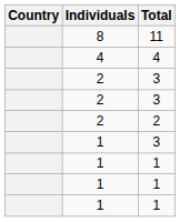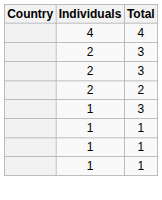 <table class="sortable wikitable plainrowheaders">
 <tr>
 <th scope="col">Country</th>
 <th scope="col">Individuals</th>
 <th scope="col">Total</th>
-</tr>
-<tr>
-<th scope="row"></th>
-<td align=center>8</td>
-<td align=center>11</td>
 </tr>
 <tr>
 <th scope="row"></th>
 <td align=center>4</td>
 <td align=center>4</td>
 </tr>
 <tr>
 <th scope="row"></th>
 <td align=center>2</td>
 <td align=center>3</td>
 </tr>
 <tr>
 <th scope="row"></th>
 <td align=center>2</td>
 <td align=center>3</td>
 </tr>
 <tr>
 <th scope="row"></th>
 <td align=center>2</td>
 <td align=center>2</td>
 </tr>
 <tr>
 <th scope="row"></th>
 <td align=center>1</td>
 <td align=center>3</td>
 </tr>
 <tr>
 <th scope="row"></th>
 <td align=center>1</td>
 <td align=center>1</td>
 </tr>
 <tr>
 <th scope="row"></th>
 <td align=center>1</td>
 <td align=center>1</td>
 </tr>
 <tr>
 <th scope="row"></th>
 <td align=center>1</td>
 <td align=center>1</td>
 </tr>
 </table>
